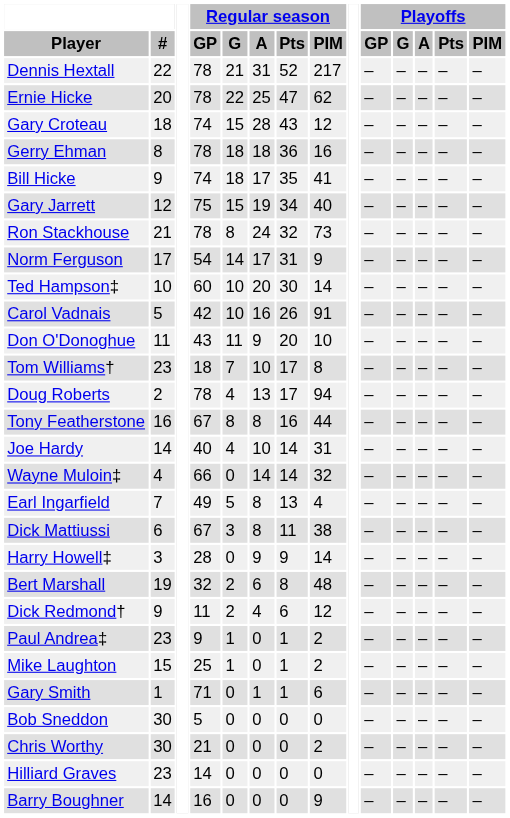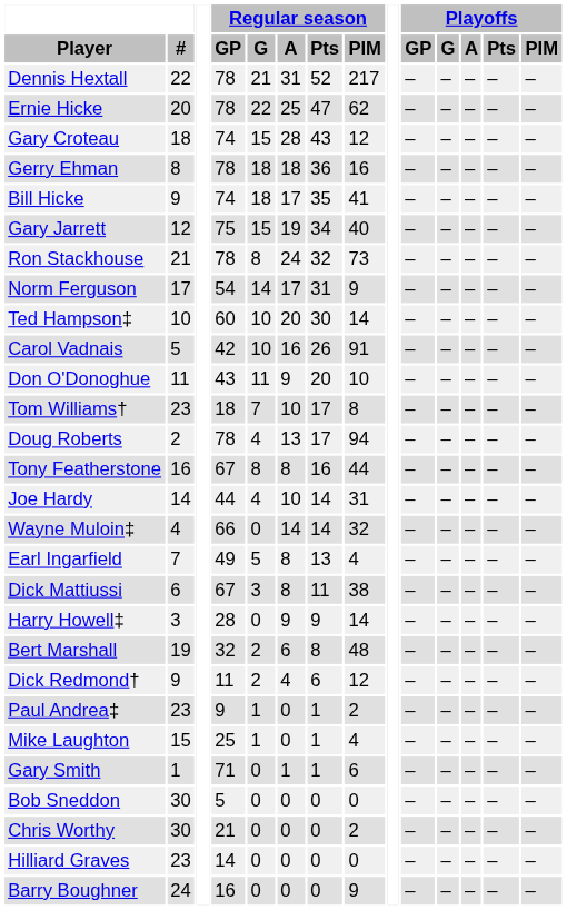 <table BORDER="0" CELLPADDING="3" CELLSPACING="2" ID="Table1">
 <tr ALIGN="center" bgcolor="#c0c0c0">
 <th ALIGN="center" colspan="2" bgcolor="#ffffff"> </th>
 <th ALIGN="center" rowspan="99" bgcolor="#ffffff"> </th>
 <th ALIGN="center" colspan="5"><a href='#'>Regular season</a></th>
 <th ALIGN="center" rowspan="99" bgcolor="#ffffff"> </th>
 <th ALIGN="center" colspan="5"><a href='#'>Playoffs</a></th>
 </tr>
 <tr ALIGN="center" bgcolor="#c0c0c0">
 <th ALIGN="center">Player</th>
 <th ALIGN="center">#</th>
 <th ALIGN="center">GP</th>
 <th ALIGN="center">G</th>
 <th ALIGN="center">A</th>
 <th ALIGN="center">Pts</th>
 <th ALIGN="center">PIM</th>
 <th ALIGN="center">GP</th>
 <th ALIGN="center">G</th>
 <th ALIGN="center">A</th>
 <th ALIGN="center">Pts</th>
 <th ALIGN="center">PIM</th>
 </tr>
 <tr bgcolor="#f0f0f0">
 <td><a href='#'>Dennis Hextall</a></td>
 <td>22</td>
 <td>78</td>
 <td>21</td>
 <td>31</td>
 <td>52</td>
 <td>217</td>
 <td>–</td>
 <td>–</td>
 <td>–</td>
 <td>–</td>
 <td>–</td>
 </tr>
 <tr bgcolor="#e0e0e0">
 <td><a href='#'>Ernie Hicke</a></td>
 <td>20</td>
 <td>78</td>
 <td>22</td>
 <td>25</td>
 <td>47</td>
 <td>62</td>
 <td>–</td>
 <td>–</td>
 <td>–</td>
 <td>–</td>
 <td>–</td>
 </tr>
 <tr bgcolor="#f0f0f0">
 <td><a href='#'>Gary Croteau</a></td>
 <td>18</td>
 <td>74</td>
 <td>15</td>
 <td>28</td>
 <td>43</td>
 <td>12</td>
 <td>–</td>
 <td>–</td>
 <td>–</td>
 <td>–</td>
 <td>–</td>
 </tr>
 <tr bgcolor="#e0e0e0">
 <td><a href='#'>Gerry Ehman</a></td>
 <td>8</td>
 <td>78</td>
 <td>18</td>
 <td>18</td>
 <td>36</td>
 <td>16</td>
 <td>–</td>
 <td>–</td>
 <td>–</td>
 <td>–</td>
 <td>–</td>
 </tr>
 <tr bgcolor="#f0f0f0">
 <td><a href='#'>Bill Hicke</a></td>
 <td>9</td>
 <td>74</td>
 <td>18</td>
 <td>17</td>
 <td>35</td>
 <td>41</td>
 <td>–</td>
 <td>–</td>
 <td>–</td>
 <td>–</td>
 <td>–</td>
 </tr>
 <tr bgcolor="#e0e0e0">
 <td><a href='#'>Gary Jarrett</a></td>
 <td>12</td>
 <td>75</td>
 <td>15</td>
 <td>19</td>
 <td>34</td>
 <td>40</td>
 <td>–</td>
 <td>–</td>
 <td>–</td>
 <td>–</td>
 <td>–</td>
 </tr>
 <tr bgcolor="#f0f0f0">
 <td><a href='#'>Ron Stackhouse</a></td>
 <td>21</td>
 <td>78</td>
 <td>8</td>
 <td>24</td>
 <td>32</td>
 <td>73</td>
 <td>–</td>
 <td>–</td>
 <td>–</td>
 <td>–</td>
 <td>–</td>
 </tr>
 <tr bgcolor="#e0e0e0">
 <td><a href='#'>Norm Ferguson</a></td>
 <td>17</td>
 <td>54</td>
 <td>14</td>
 <td>17</td>
 <td>31</td>
 <td>9</td>
 <td>–</td>
 <td>–</td>
 <td>–</td>
 <td>–</td>
 <td>–</td>
 </tr>
 <tr bgcolor="#f0f0f0">
 <td><a href='#'>Ted Hampson</a>‡</td>
 <td>10</td>
 <td>60</td>
 <td>10</td>
 <td>20</td>
 <td>30</td>
 <td>14</td>
 <td>–</td>
 <td>–</td>
 <td>–</td>
 <td>–</td>
 <td>–</td>
 </tr>
 <tr bgcolor="#e0e0e0">
 <td><a href='#'>Carol Vadnais</a></td>
 <td>5</td>
 <td>42</td>
 <td>10</td>
 <td>16</td>
 <td>26</td>
 <td>91</td>
 <td>–</td>
 <td>–</td>
 <td>–</td>
 <td>–</td>
 <td>–</td>
 </tr>
 <tr bgcolor="#f0f0f0">
 <td><a href='#'>Don O'Donoghue</a></td>
 <td>11</td>
 <td>43</td>
 <td>11</td>
 <td>9</td>
 <td>20</td>
 <td>10</td>
 <td>–</td>
 <td>–</td>
 <td>–</td>
 <td>–</td>
 <td>–</td>
 </tr>
 <tr bgcolor="#e0e0e0">
 <td><a href='#'>Tom Williams</a>†</td>
 <td>23</td>
 <td>18</td>
 <td>7</td>
 <td>10</td>
 <td>17</td>
 <td>8</td>
 <td>–</td>
 <td>–</td>
 <td>–</td>
 <td>–</td>
 <td>–</td>
 </tr>
 <tr bgcolor="#f0f0f0">
 <td><a href='#'>Doug Roberts</a></td>
 <td>2</td>
 <td>78</td>
 <td>4</td>
 <td>13</td>
 <td>17</td>
 <td>94</td>
 <td>–</td>
 <td>–</td>
 <td>–</td>
 <td>–</td>
 <td>–</td>
 </tr>
 <tr bgcolor="#e0e0e0">
 <td><a href='#'>Tony Featherstone</a></td>
 <td>16</td>
 <td>67</td>
 <td>8</td>
 <td>8</td>
 <td>16</td>
 <td>44</td>
 <td>–</td>
 <td>–</td>
 <td>–</td>
 <td>–</td>
 <td>–</td>
 </tr>
 <tr bgcolor="#f0f0f0">
 <td><a href='#'>Joe Hardy</a></td>
 <td>14</td>
-<td>40</td>
+<td>44</td>
 <td>4</td>
 <td>10</td>
 <td>14</td>
 <td>31</td>
 <td>–</td>
 <td>–</td>
 <td>–</td>
 <td>–</td>
 <td>–</td>
 </tr>
 <tr bgcolor="#e0e0e0">
 <td><a href='#'>Wayne Muloin</a>‡</td>
 <td>4</td>
 <td>66</td>
 <td>0</td>
 <td>14</td>
 <td>14</td>
 <td>32</td>
 <td>–</td>
 <td>–</td>
 <td>–</td>
 <td>–</td>
 <td>–</td>
 </tr>
 <tr bgcolor="#f0f0f0">
 <td><a href='#'>Earl Ingarfield</a></td>
 <td>7</td>
 <td>49</td>
 <td>5</td>
 <td>8</td>
 <td>13</td>
 <td>4</td>
 <td>–</td>
 <td>–</td>
 <td>–</td>
 <td>–</td>
 <td>–</td>
 </tr>
 <tr bgcolor="#e0e0e0">
 <td><a href='#'>Dick Mattiussi</a></td>
 <td>6</td>
 <td>67</td>
 <td>3</td>
 <td>8</td>
 <td>11</td>
 <td>38</td>
 <td>–</td>
 <td>–</td>
 <td>–</td>
 <td>–</td>
 <td>–</td>
 </tr>
 <tr bgcolor="#f0f0f0">
 <td><a href='#'>Harry Howell</a>‡</td>
 <td>3</td>
 <td>28</td>
 <td>0</td>
 <td>9</td>
 <td>9</td>
 <td>14</td>
 <td>–</td>
 <td>–</td>
 <td>–</td>
 <td>–</td>
 <td>–</td>
 </tr>
 <tr bgcolor="#e0e0e0">
 <td><a href='#'>Bert Marshall</a></td>
 <td>19</td>
 <td>32</td>
 <td>2</td>
 <td>6</td>
 <td>8</td>
 <td>48</td>
 <td>–</td>
 <td>–</td>
 <td>–</td>
 <td>–</td>
 <td>–</td>
 </tr>
 <tr bgcolor="#f0f0f0">
 <td><a href='#'>Dick Redmond</a>†</td>
 <td>9</td>
 <td>11</td>
 <td>2</td>
 <td>4</td>
 <td>6</td>
 <td>12</td>
 <td>–</td>
 <td>–</td>
 <td>–</td>
 <td>–</td>
 <td>–</td>
 </tr>
 <tr bgcolor="#e0e0e0">
 <td><a href='#'>Paul Andrea</a>‡</td>
 <td>23</td>
 <td>9</td>
 <td>1</td>
 <td>0</td>
 <td>1</td>
 <td>2</td>
 <td>–</td>
 <td>–</td>
 <td>–</td>
 <td>–</td>
 <td>–</td>
 </tr>
 <tr bgcolor="#f0f0f0">
 <td><a href='#'>Mike Laughton</a></td>
 <td>15</td>
 <td>25</td>
 <td>1</td>
 <td>0</td>
 <td>1</td>
-<td>2</td>
+<td>4</td>
 <td>–</td>
 <td>–</td>
 <td>–</td>
 <td>–</td>
 <td>–</td>
 </tr>
 <tr bgcolor="#e0e0e0">
 <td><a href='#'>Gary Smith</a></td>
 <td>1</td>
 <td>71</td>
 <td>0</td>
 <td>1</td>
 <td>1</td>
 <td>6</td>
 <td>–</td>
 <td>–</td>
 <td>–</td>
 <td>–</td>
 <td>–</td>
 </tr>
 <tr bgcolor="#f0f0f0">
 <td><a href='#'>Bob Sneddon</a></td>
 <td>30</td>
 <td>5</td>
 <td>0</td>
 <td>0</td>
 <td>0</td>
 <td>0</td>
 <td>–</td>
 <td>–</td>
 <td>–</td>
 <td>–</td>
 <td>–</td>
 </tr>
 <tr bgcolor="#e0e0e0">
 <td><a href='#'>Chris Worthy</a></td>
 <td>30</td>
 <td>21</td>
 <td>0</td>
 <td>0</td>
 <td>0</td>
 <td>2</td>
 <td>–</td>
 <td>–</td>
 <td>–</td>
 <td>–</td>
 <td>–</td>
 </tr>
 <tr bgcolor="#f0f0f0">
 <td><a href='#'>Hilliard Graves</a></td>
 <td>23</td>
 <td>14</td>
 <td>0</td>
 <td>0</td>
 <td>0</td>
 <td>0</td>
 <td>–</td>
 <td>–</td>
 <td>–</td>
 <td>–</td>
 <td>–</td>
 </tr>
 <tr bgcolor="#e0e0e0">
 <td><a href='#'>Barry Boughner</a></td>
-<td>14</td>
+<td>24</td>
 <td>16</td>
 <td>0</td>
 <td>0</td>
 <td>0</td>
 <td>9</td>
 <td>–</td>
 <td>–</td>
 <td>–</td>
 <td>–</td>
 <td>–</td>
 </tr>
 </table>
